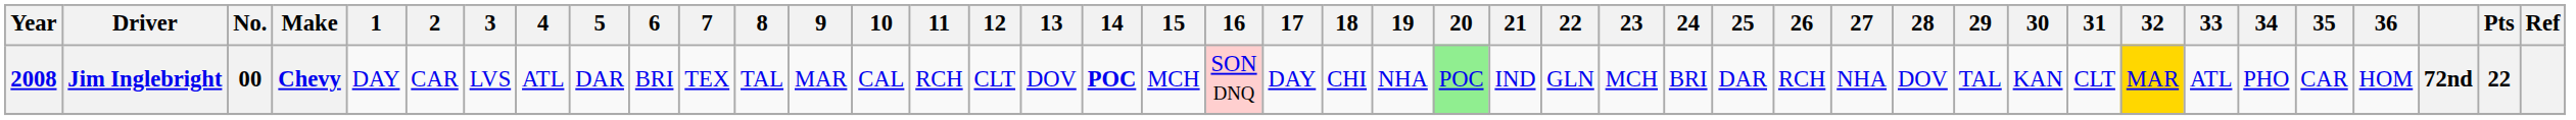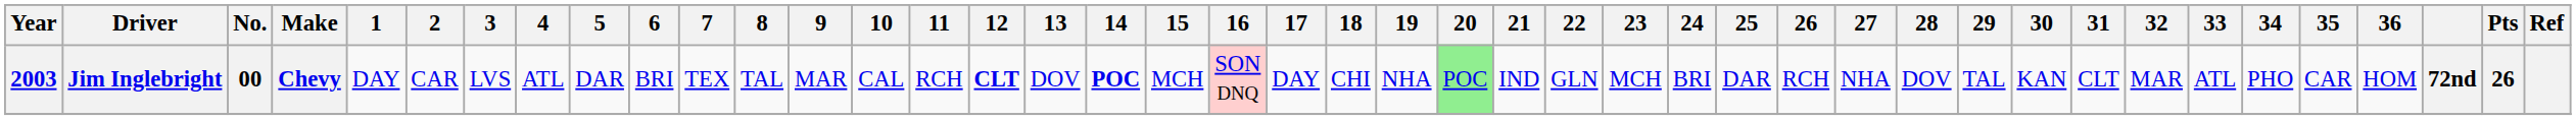 <table class="wikitable" style="text-align:center; font-size:75%">
 <tr>
 <th>Year</th>
 <th>Driver</th>
 <th>No.</th>
 <th>Make</th>
 <th>1</th>
 <th>2</th>
 <th>3</th>
 <th>4</th>
 <th>5</th>
 <th>6</th>
 <th>7</th>
 <th>8</th>
 <th>9</th>
 <th>10</th>
 <th>11</th>
 <th>12</th>
 <th>13</th>
 <th>14</th>
 <th>15</th>
 <th>16</th>
 <th>17</th>
 <th>18</th>
 <th>19</th>
 <th>20</th>
 <th>21</th>
 <th>22</th>
 <th>23</th>
 <th>24</th>
 <th>25</th>
 <th>26</th>
 <th>27</th>
 <th>28</th>
 <th>29</th>
 <th>30</th>
 <th>31</th>
 <th>32</th>
 <th>33</th>
 <th>34</th>
 <th>35</th>
 <th>36</th>
 <th></th>
 <th>Pts</th>
 <th>Ref</th>
 </tr>
 <tr>
-<th><a href='#'>2008</a></th>
+<th><a href='#'>2003</a></th>
 <th><a href='#'>Jim Inglebright</a></th>
 <th>00</th>
 <th><a href='#'>Chevy</a></th>
 <td><a href='#'>DAY</a></td>
 <td><a href='#'>CAR</a></td>
 <td><a href='#'>LVS</a></td>
 <td><a href='#'>ATL</a></td>
 <td><a href='#'>DAR</a></td>
 <td><a href='#'>BRI</a></td>
 <td><a href='#'>TEX</a></td>
 <td><a href='#'>TAL</a></td>
 <td><a href='#'>MAR</a></td>
 <td><a href='#'>CAL</a></td>
 <td><a href='#'>RCH</a></td>
-<td><a href='#'>CLT</a></td>
+<td><strong><a href='#'>CLT</a></strong></td>
 <td><a href='#'>DOV</a></td>
 <td><strong><a href='#'>POC</a></strong></td>
 <td><a href='#'>MCH</a></td>
 <td style="background:#FFCFCF;"><a href='#'>SON</a><br><small>DNQ</small></td>
 <td><a href='#'>DAY</a></td>
 <td><a href='#'>CHI</a></td>
 <td><a href='#'>NHA</a></td>
 <td style="background: lightgreen;"><a href='#'>POC</a></td>
 <td><a href='#'>IND</a></td>
 <td><a href='#'>GLN</a></td>
 <td><a href='#'>MCH</a></td>
 <td><a href='#'>BRI</a></td>
 <td><a href='#'>DAR</a></td>
 <td><a href='#'>RCH</a></td>
 <td><a href='#'>NHA</a></td>
 <td><a href='#'>DOV</a></td>
 <td><a href='#'>TAL</a></td>
 <td><a href='#'>KAN</a></td>
 <td><a href='#'>CLT</a></td>
-<td style="background: gold;"><a href='#'>MAR</a></td>
+<td><a href='#'>MAR</a></td>
 <td><a href='#'>ATL</a></td>
 <td><a href='#'>PHO</a></td>
 <td><a href='#'>CAR</a></td>
 <td><a href='#'>HOM</a></td>
 <th>72nd</th>
-<th>22</th>
+<th>26</th>
 <th></th>
 </tr>
 <tr>
 </tr>
 </table>
